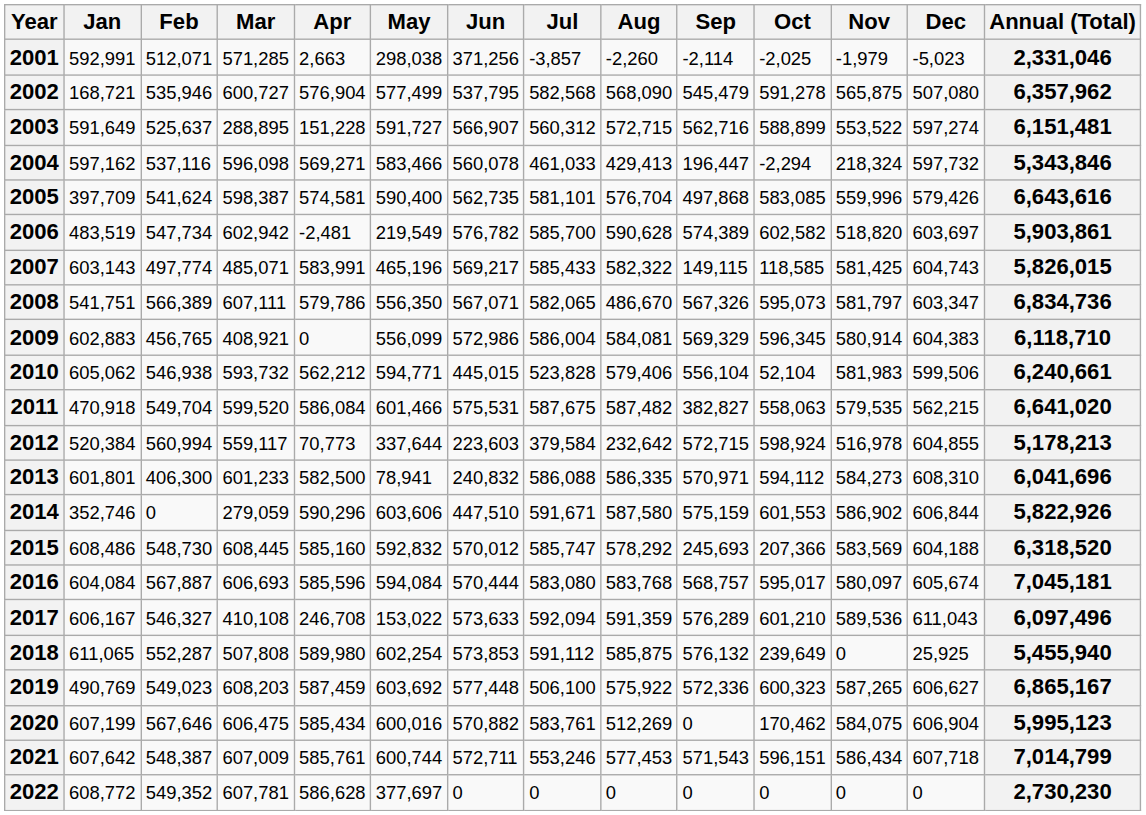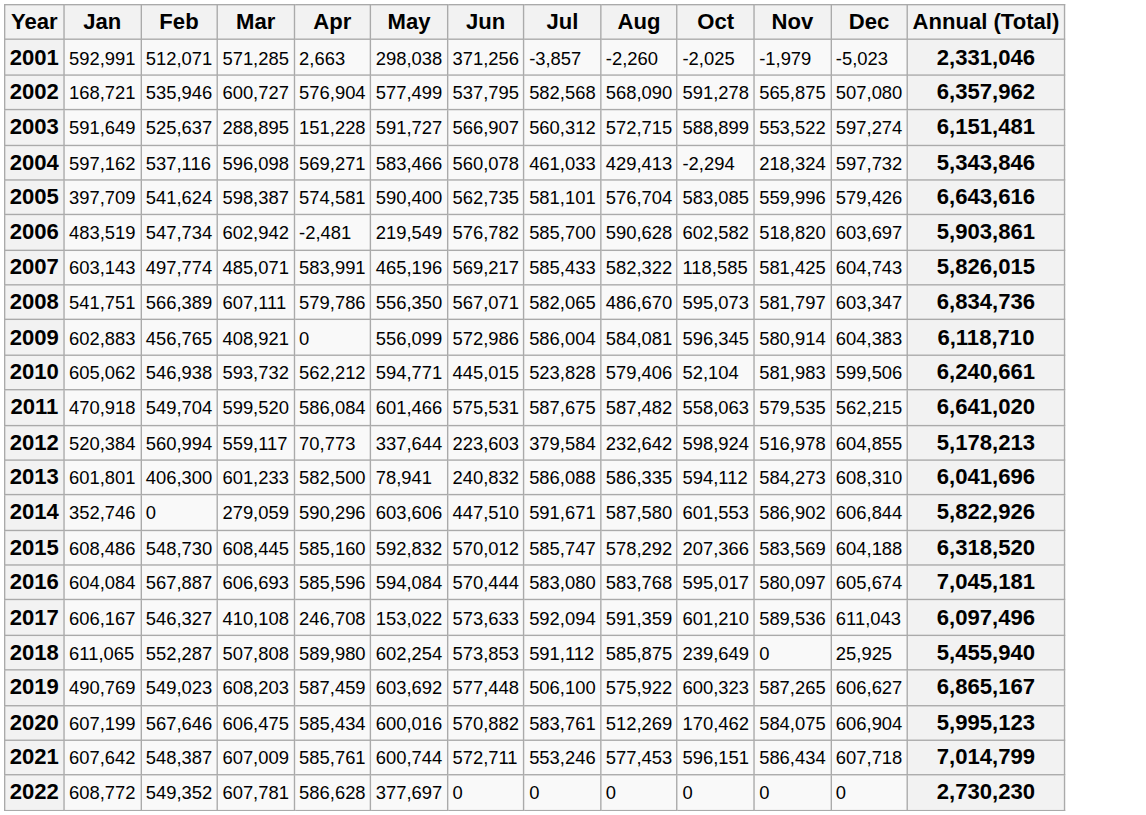 <table class="wikitable">
 <tr>
 <th>Year</th>
 <th>Jan</th>
 <th>Feb</th>
 <th>Mar</th>
 <th>Apr</th>
 <th>May</th>
 <th>Jun</th>
 <th>Jul</th>
 <th>Aug</th>
-<th>Sep</th>
 <th>Oct</th>
 <th>Nov</th>
 <th>Dec</th>
 <th>Annual (Total)</th>
 </tr>
 <tr>
 <th>2001</th>
 <td><small>592,991</small></td>
 <td><small>512,071</small></td>
 <td><small>571,285</small></td>
 <td><small>2,663</small></td>
 <td><small>298,038</small></td>
 <td><small>371,256</small></td>
 <td><small>-3,857</small></td>
 <td><small>-2,260</small></td>
-<td><small>-2,114</small></td>
 <td><small>-2,025</small></td>
 <td><small>-1,979</small></td>
 <td><small>-5,023</small></td>
 <th>2,331,046</th>
 </tr>
 <tr>
 <th>2002</th>
 <td><small>168,721</small></td>
 <td><small>535,946</small></td>
 <td><small>600,727</small></td>
 <td><small>576,904</small></td>
 <td><small>577,499</small></td>
 <td><small>537,795</small></td>
 <td><small>582,568</small></td>
 <td><small>568,090</small></td>
-<td><small>545,479</small></td>
 <td><small>591,278</small></td>
 <td><small>565,875</small></td>
 <td><small>507,080</small></td>
 <th>6,357,962</th>
 </tr>
 <tr>
 <th>2003</th>
 <td><small>591,649</small></td>
 <td><small>525,637</small></td>
 <td><small>288,895</small></td>
 <td><small>151,228</small></td>
 <td><small>591,727</small></td>
 <td><small>566,907</small></td>
 <td><small>560,312</small></td>
 <td><small>572,715</small></td>
-<td><small>562,716</small></td>
 <td><small>588,899</small></td>
 <td><small>553,522</small></td>
 <td><small>597,274</small></td>
 <th>6,151,481</th>
 </tr>
 <tr>
 <th>2004</th>
 <td><small>597,162</small></td>
 <td><small>537,116</small></td>
 <td><small>596,098</small></td>
 <td><small>569,271</small></td>
 <td><small>583,466</small></td>
 <td><small>560,078</small></td>
 <td><small>461,033</small></td>
 <td><small>429,413</small></td>
-<td><small>196,447</small></td>
 <td><small>-2,294</small></td>
 <td><small>218,324</small></td>
 <td><small>597,732</small></td>
 <th>5,343,846</th>
 </tr>
 <tr>
 <th>2005</th>
 <td><small>397,709</small></td>
 <td><small>541,624</small></td>
 <td><small>598,387</small></td>
 <td><small>574,581</small></td>
 <td><small>590,400</small></td>
 <td><small>562,735</small></td>
 <td><small>581,101</small></td>
 <td><small>576,704</small></td>
-<td><small>497,868</small></td>
 <td><small>583,085</small></td>
 <td><small>559,996</small></td>
 <td><small>579,426</small></td>
 <th>6,643,616</th>
 </tr>
 <tr>
 <th>2006</th>
 <td><small>483,519</small></td>
 <td><small>547,734</small></td>
 <td><small>602,942</small></td>
 <td><small>-2,481</small></td>
 <td><small>219,549</small></td>
 <td><small>576,782</small></td>
 <td><small>585,700</small></td>
 <td><small>590,628</small></td>
-<td><small>574,389</small></td>
 <td><small>602,582</small></td>
 <td><small>518,820</small></td>
 <td><small>603,697</small></td>
 <th>5,903,861</th>
 </tr>
 <tr>
 <th>2007</th>
 <td><small>603,143</small></td>
 <td><small>497,774</small></td>
 <td><small>485,071</small></td>
 <td><small>583,991</small></td>
 <td><small>465,196</small></td>
 <td><small>569,217</small></td>
 <td><small>585,433</small></td>
 <td><small>582,322</small></td>
-<td><small>149,115</small></td>
 <td><small>118,585</small></td>
 <td><small>581,425</small></td>
 <td><small>604,743</small></td>
 <th>5,826,015</th>
 </tr>
 <tr>
 <th>2008</th>
 <td><small>541,751</small></td>
 <td><small>566,389</small></td>
 <td><small>607,111</small></td>
 <td><small>579,786</small></td>
 <td><small>556,350</small></td>
 <td><small>567,071</small></td>
 <td><small>582,065</small></td>
 <td><small>486,670</small></td>
-<td><small>567,326</small></td>
 <td><small>595,073</small></td>
 <td><small>581,797</small></td>
 <td><small>603,347</small></td>
 <th>6,834,736</th>
 </tr>
 <tr>
 <th>2009</th>
 <td><small>602,883</small></td>
 <td><small>456,765</small></td>
 <td><small>408,921</small></td>
 <td><small>0</small></td>
 <td><small>556,099</small></td>
 <td><small>572,986</small></td>
 <td><small>586,004</small></td>
 <td><small>584,081</small></td>
-<td><small>569,329</small></td>
 <td><small>596,345</small></td>
 <td><small>580,914</small></td>
 <td><small>604,383</small></td>
 <th>6,118,710</th>
 </tr>
 <tr>
 <th>2010</th>
 <td><small>605,062</small></td>
 <td><small>546,938</small></td>
 <td><small>593,732</small></td>
 <td><small>562,212</small></td>
 <td><small>594,771</small></td>
 <td><small>445,015</small></td>
 <td><small>523,828</small></td>
 <td><small>579,406</small></td>
-<td><small>556,104</small></td>
 <td><small>52,104</small></td>
 <td><small>581,983</small></td>
 <td><small>599,506</small></td>
 <th>6,240,661</th>
 </tr>
 <tr>
 <th>2011</th>
 <td><small>470,918</small></td>
 <td><small>549,704</small></td>
 <td><small>599,520</small></td>
 <td><small>586,084</small></td>
 <td><small>601,466</small></td>
 <td><small>575,531</small></td>
 <td><small>587,675</small></td>
 <td><small>587,482</small></td>
-<td><small>382,827</small></td>
 <td><small>558,063</small></td>
 <td><small>579,535</small></td>
 <td><small>562,215</small></td>
 <th>6,641,020</th>
 </tr>
 <tr>
 <th>2012</th>
 <td><small>520,384</small></td>
 <td><small>560,994</small></td>
 <td><small>559,117</small></td>
 <td><small>70,773</small></td>
 <td><small>337,644</small></td>
 <td><small>223,603</small></td>
 <td><small>379,584</small></td>
 <td><small>232,642</small></td>
-<td><small>572,715</small></td>
 <td><small>598,924</small></td>
 <td><small>516,978</small></td>
 <td><small>604,855</small></td>
 <th>5,178,213</th>
 </tr>
 <tr>
 <th>2013</th>
 <td><small>601,801</small></td>
 <td><small>406,300</small></td>
 <td><small>601,233</small></td>
 <td><small>582,500</small></td>
 <td><small>78,941</small></td>
 <td><small>240,832</small></td>
 <td><small>586,088</small></td>
 <td><small>586,335</small></td>
-<td><small>570,971</small></td>
 <td><small>594,112</small></td>
 <td><small>584,273</small></td>
 <td><small>608,310</small></td>
 <th>6,041,696</th>
 </tr>
 <tr>
 <th>2014</th>
 <td><small>352,746</small></td>
 <td><small>0</small></td>
 <td><small>279,059</small></td>
 <td><small>590,296</small></td>
 <td><small>603,606</small></td>
 <td><small>447,510</small></td>
 <td><small>591,671</small></td>
 <td><small>587,580</small></td>
-<td><small>575,159</small></td>
 <td><small>601,553</small></td>
 <td><small>586,902</small></td>
 <td><small>606,844</small></td>
 <th>5,822,926</th>
 </tr>
 <tr>
 <th>2015</th>
 <td><small>608,486</small></td>
 <td><small>548,730</small></td>
 <td><small>608,445</small></td>
 <td><small>585,160</small></td>
 <td><small>592,832</small></td>
 <td><small>570,012</small></td>
 <td><small>585,747</small></td>
 <td><small>578,292</small></td>
-<td><small>245,693</small></td>
 <td><small>207,366</small></td>
 <td><small>583,569</small></td>
 <td><small>604,188</small></td>
 <th>6,318,520</th>
 </tr>
 <tr>
 <th>2016</th>
 <td><small>604,084</small></td>
 <td><small>567,887</small></td>
 <td><small>606,693</small></td>
 <td><small>585,596</small></td>
 <td><small>594,084</small></td>
 <td><small>570,444</small></td>
 <td><small>583,080</small></td>
 <td><small>583,768</small></td>
-<td><small>568,757</small></td>
 <td><small>595,017</small></td>
 <td><small>580,097</small></td>
 <td><small>605,674</small></td>
 <th>7,045,181</th>
 </tr>
 <tr>
 <th>2017</th>
 <td><small>606,167</small></td>
 <td><small>546,327</small></td>
 <td><small>410,108</small></td>
 <td><small>246,708</small></td>
 <td><small>153,022</small></td>
 <td><small>573,633</small></td>
 <td><small>592,094</small></td>
 <td><small>591,359</small></td>
-<td><small>576,289</small></td>
 <td><small>601,210</small></td>
 <td><small>589,536</small></td>
 <td><small>611,043</small></td>
 <th>6,097,496</th>
 </tr>
 <tr>
 <th>2018</th>
 <td><small>611,065</small></td>
 <td><small>552,287</small></td>
 <td><small>507,808</small></td>
 <td><small>589,980</small></td>
 <td><small>602,254</small></td>
 <td><small>573,853</small></td>
 <td><small>591,112</small></td>
 <td><small>585,875</small></td>
-<td><small>576,132</small></td>
 <td><small>239,649</small></td>
 <td><small>0</small></td>
 <td><small>25,925</small></td>
 <th>5,455,940</th>
 </tr>
 <tr>
 <th>2019</th>
 <td><small>490,769</small></td>
 <td><small>549,023</small></td>
 <td><small>608,203</small></td>
 <td><small>587,459</small></td>
 <td><small>603,692</small></td>
 <td><small>577,448</small></td>
 <td><small>506,100</small></td>
 <td><small>575,922</small></td>
-<td><small>572,336</small></td>
 <td><small>600,323</small></td>
 <td><small>587,265</small></td>
 <td><small>606,627</small></td>
 <th>6,865,167</th>
 </tr>
 <tr>
 <th>2020</th>
 <td><small>607,199</small></td>
 <td><small>567,646</small></td>
 <td><small>606,475</small></td>
 <td><small>585,434</small></td>
 <td><small>600,016</small></td>
 <td><small>570,882</small></td>
 <td><small>583,761</small></td>
 <td><small>512,269</small></td>
-<td><small>0</small></td>
 <td><small>170,462</small></td>
 <td><small>584,075</small></td>
 <td><small>606,904</small></td>
 <th>5,995,123</th>
 </tr>
 <tr>
 <th>2021</th>
 <td><small>607,642</small></td>
 <td><small>548,387</small></td>
 <td><small>607,009</small></td>
 <td><small>585,761</small></td>
 <td><small>600,744</small></td>
 <td><small>572,711</small></td>
 <td><small>553,246</small></td>
 <td><small>577,453</small></td>
-<td><small>571,543</small></td>
 <td><small>596,151</small></td>
 <td><small>586,434</small></td>
 <td><small>607,718</small></td>
 <th>7,014,799</th>
 </tr>
 <tr>
 <th>2022</th>
 <td><small>608,772</small></td>
 <td><small>549,352</small></td>
 <td><small>607,781</small></td>
 <td><small>586,628</small></td>
 <td><small>377,697</small></td>
 <td><small>0</small></td>
 <td><small>0</small></td>
 <td><small>0</small></td>
 <td><small>0</small></td>
 <td><small>0</small></td>
 <td><small>0</small></td>
-<td><small>0</small></td>
 <th>2,730,230</th>
 </tr>
 </table>
